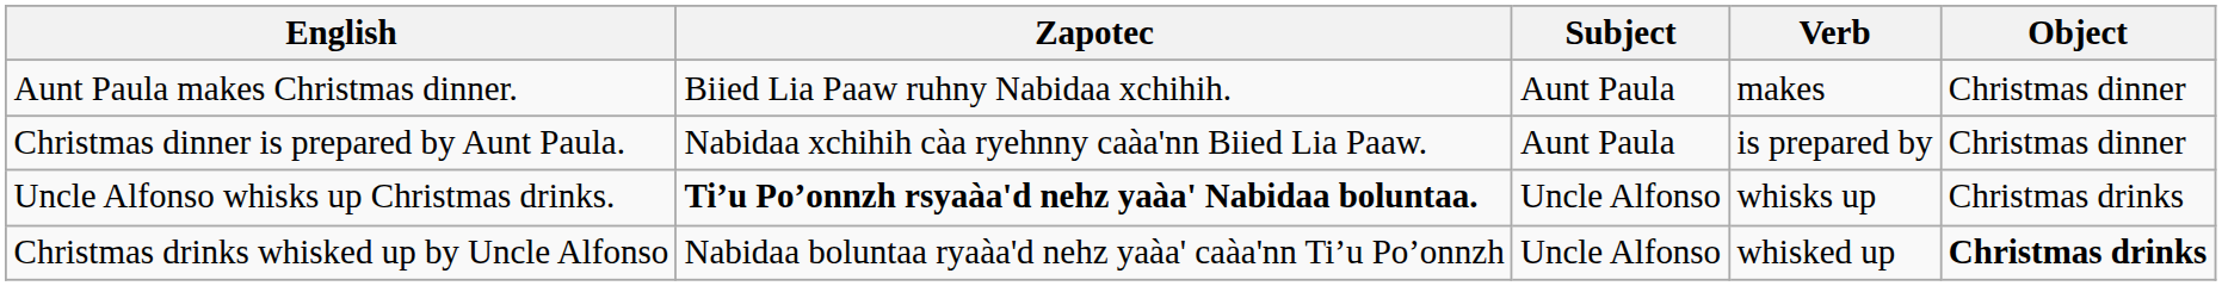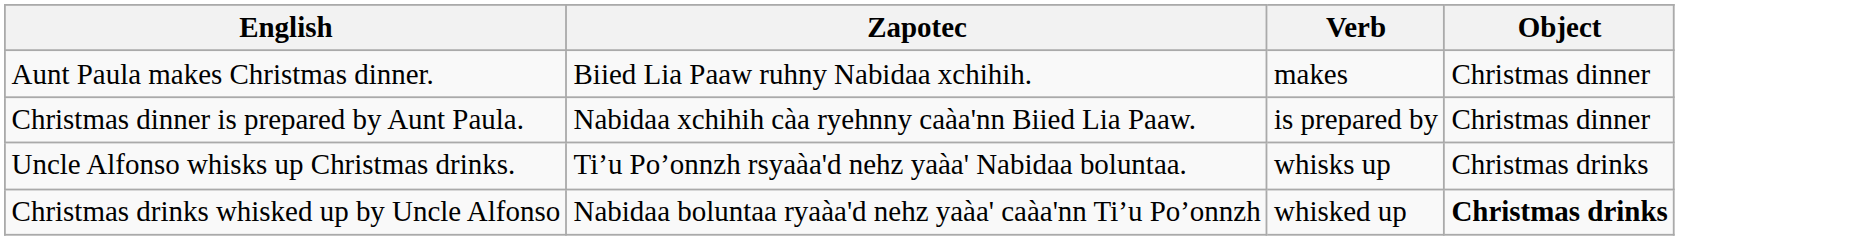 <table class="wikitable">
 <tr>
 <th>English</th>
 <th>Zapotec</th>
-<th>Subject</th>
 <th>Verb</th>
 <th>Object</th>
 </tr>
 <tr>
 <td>Aunt Paula makes Christmas dinner.</td>
 <td>Biied Lia Paaw ruhny Nabidaa xchihih.</td>
-<td>Aunt Paula</td>
 <td>makes</td>
 <td>Christmas dinner</td>
 </tr>
 <tr>
 <td>Christmas dinner is prepared by Aunt Paula.</td>
 <td>Nabidaa xchihih càa ryehnny caàa'nn Biied Lia Paaw.</td>
-<td>Aunt Paula</td>
 <td>is prepared by</td>
 <td>Christmas dinner</td>
 </tr>
 <tr>
 <td>Uncle Alfonso whisks up Christmas drinks.</td>
-<td><strong>Ti’u Po’onnzh rsyaàa'd nehz yaàa' Nabidaa boluntaa.</strong></td>
-<td>Uncle Alfonso</td>
+<td>Ti’u Po’onnzh rsyaàa'd nehz yaàa' Nabidaa boluntaa.</td>
 <td>whisks up</td>
 <td>Christmas drinks</td>
 </tr>
 <tr>
 <td>Christmas drinks whisked up by Uncle Alfonso</td>
 <td>Nabidaa boluntaa ryaàa'd nehz yaàa' caàa'nn Ti’u Po’onnzh</td>
-<td>Uncle Alfonso</td>
 <td>whisked up</td>
 <td><strong>Christmas drinks</strong></td>
 </tr>
 </table>
